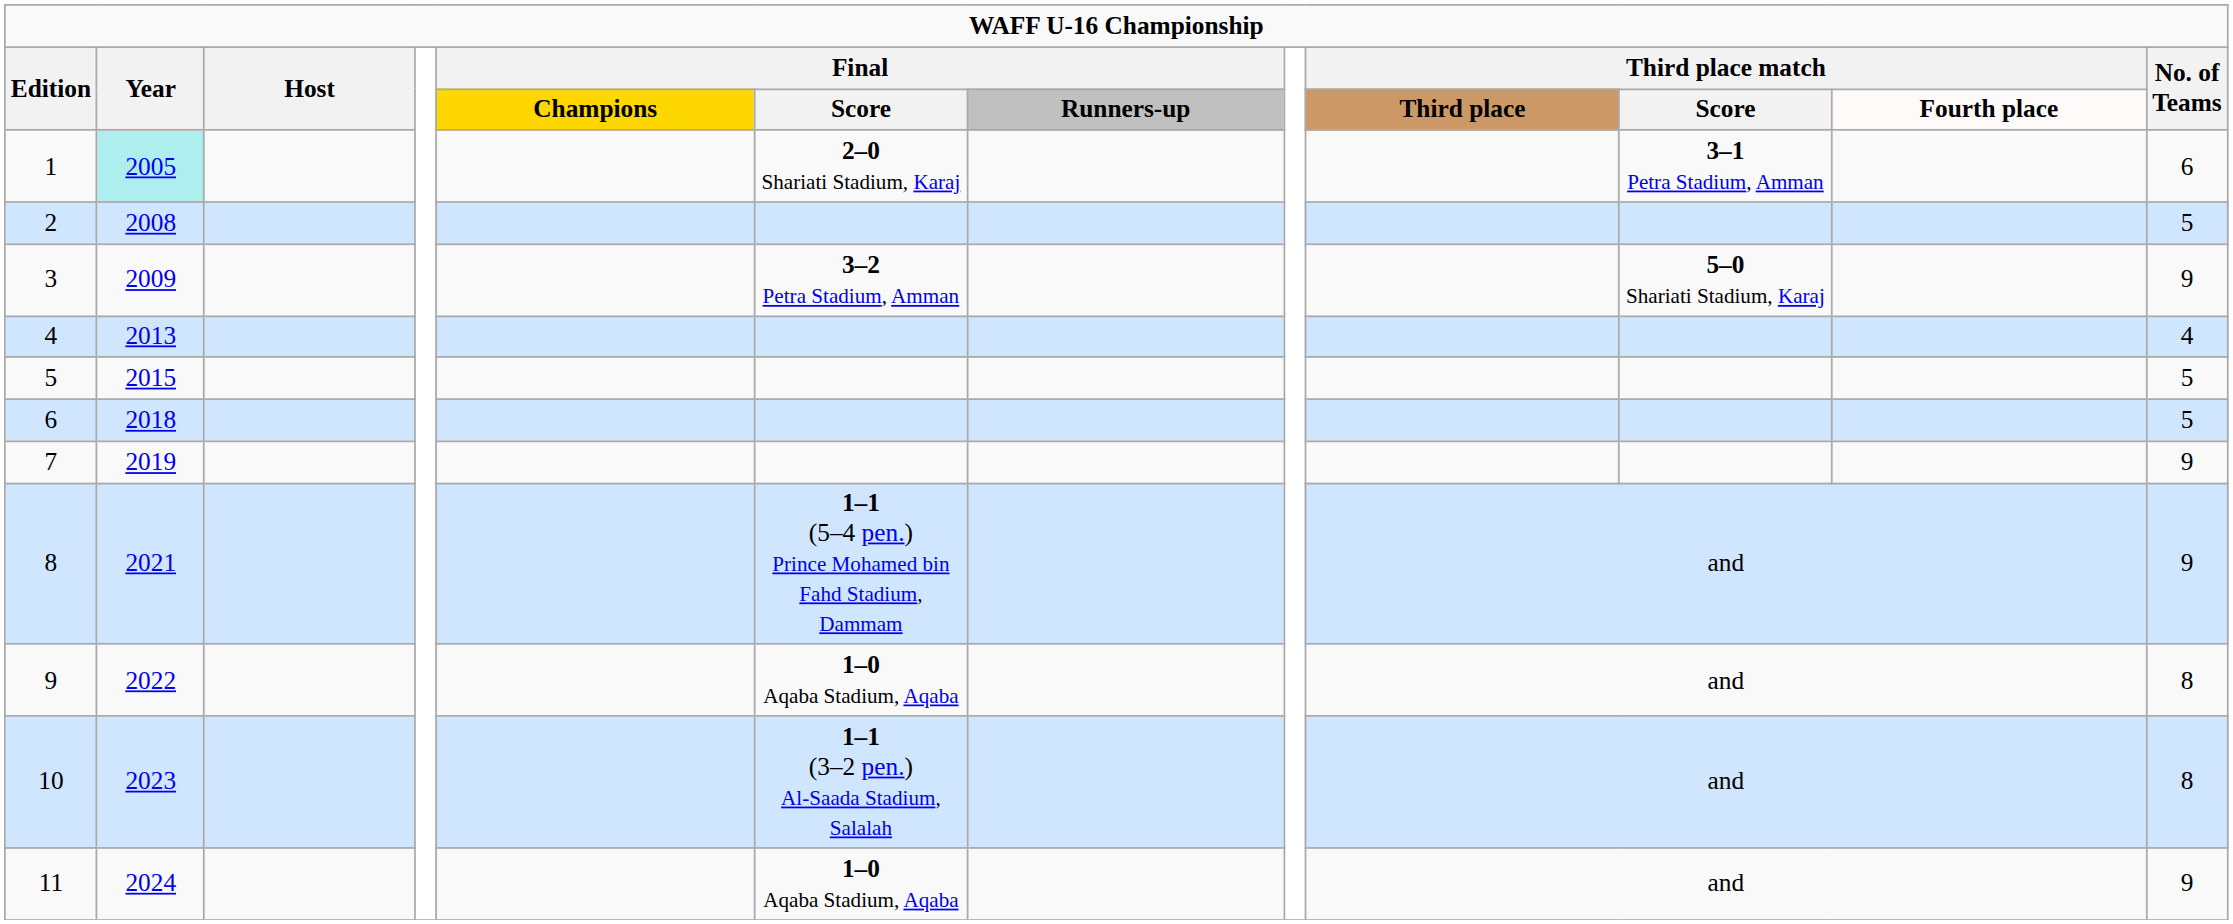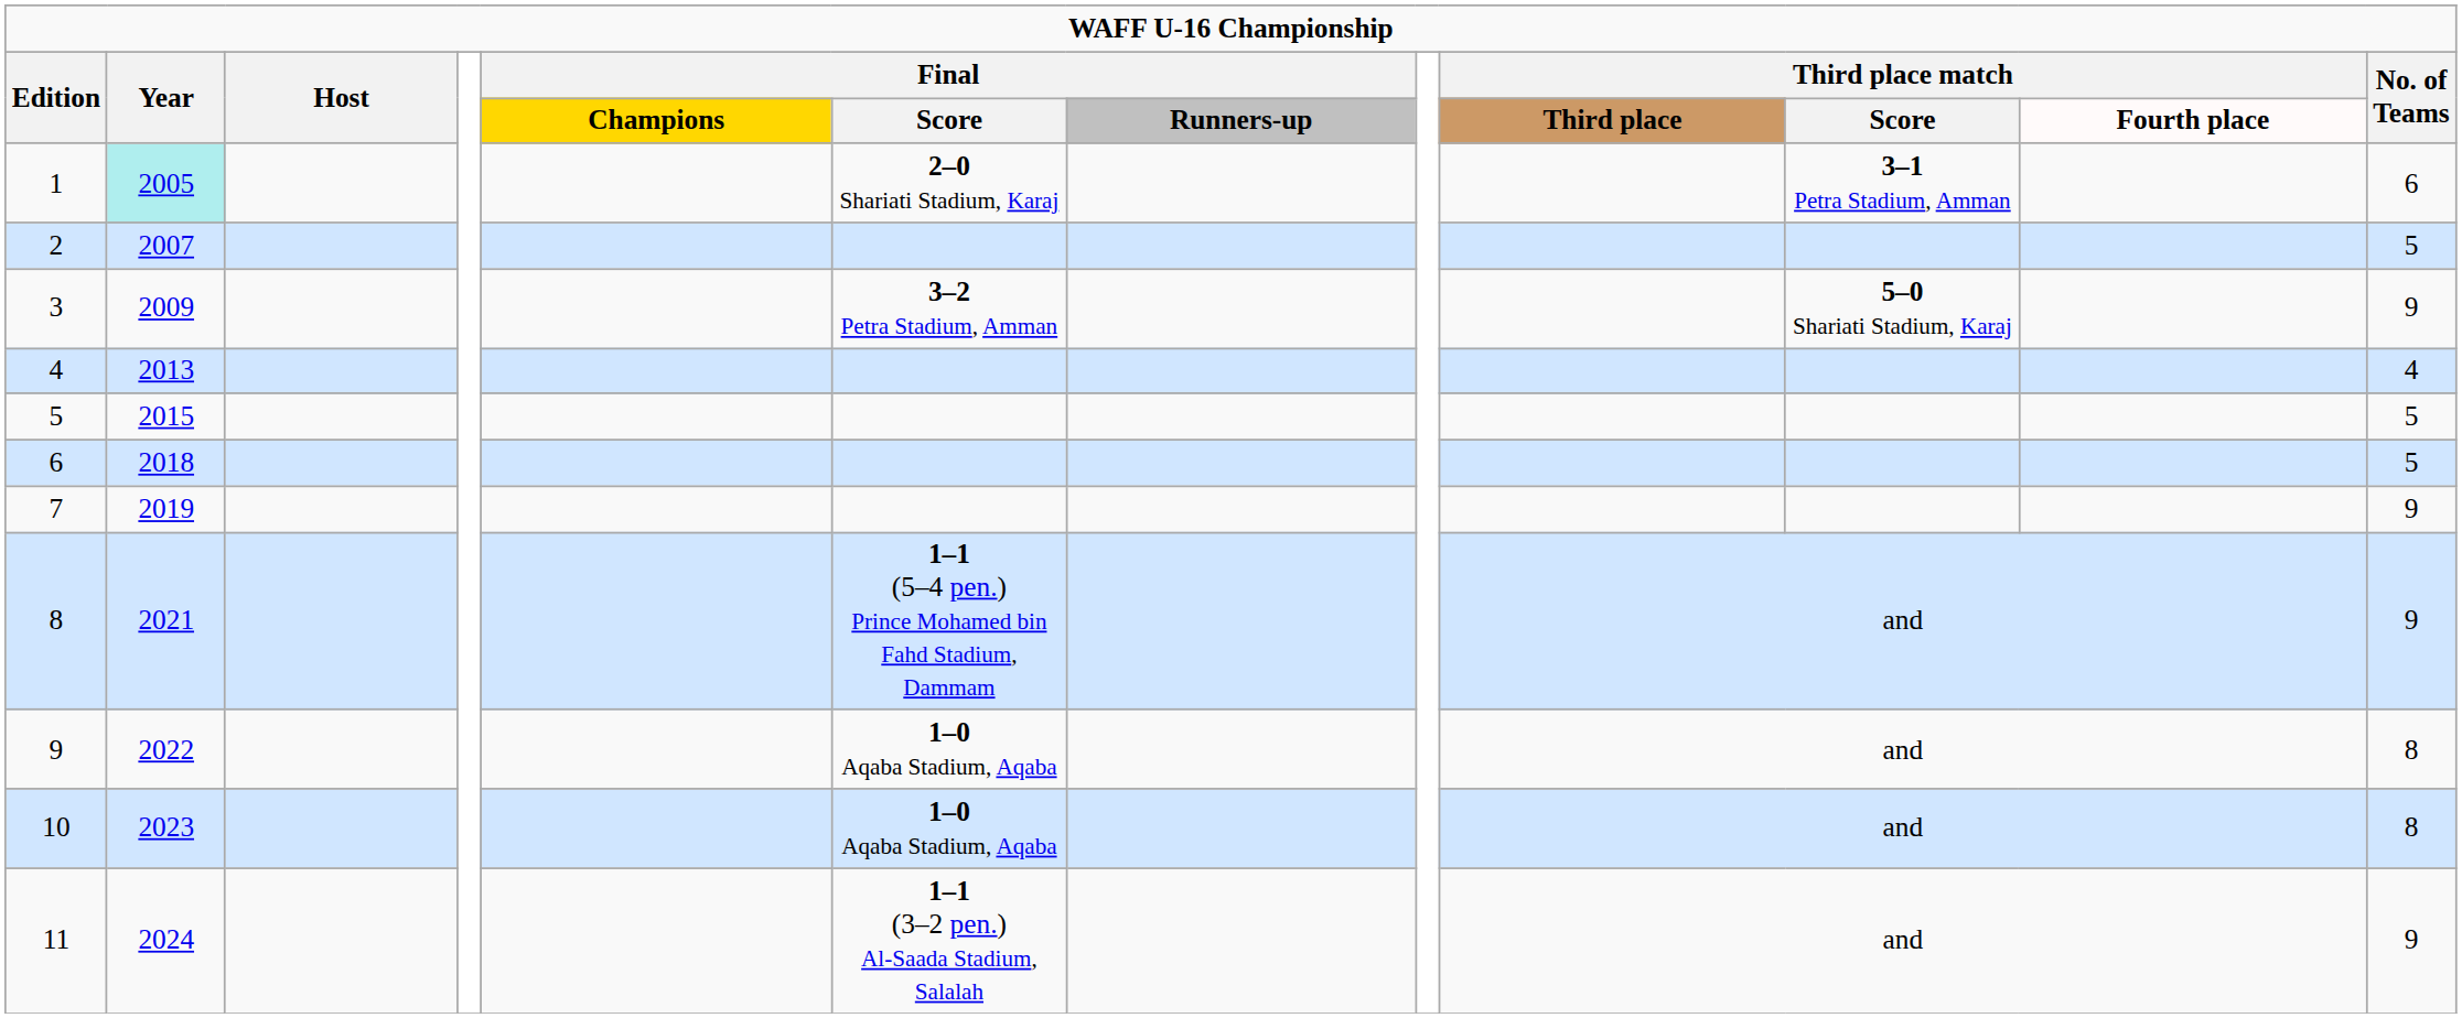 <table class="wikitable" style="font-size:90%; text-align:center; width:100%;">
 <tr>
 <td colspan=12 width = 100%><strong>WAFF U-16 Championship</strong></td>
 </tr>
 <tr>
 <th rowspan=2 width=3%>Edition</th>
 <th rowspan=2 width=5%>Year</th>
 <th rowspan=2 width=10%>Host</th>
 <th rowspan="13" width="1%" style="background:#ffffff;"></th>
 <th colspan=3>Final</th>
 <th rowspan="13" width="1%" style="background:#ffffff;"></th>
 <th colspan=3>Third place match</th>
 <th rowspan=2 width=4%>No. of Teams</th>
 </tr>
 <tr>
 <th style="width:15%; background:gold;">Champions</th>
 <th width=10%>Score</th>
 <th style="width:15%; background:silver;">Runners-up</th>
 <th style="width:15%; background:#c96;">Third place</th>
 <th width=10%>Score</th>
 <th style="width:15%; background:snow;">Fourth place</th>
 </tr>
 <tr>
 <td>1</td>
 <td style="background: paleturquoise;"><a href='#'>2005</a></td>
 <td align="left"></td>
 <td><strong></strong></td>
 <td><strong>2–0</strong><br><small>Shariati Stadium, <a href='#'>Karaj</a></small></td>
 <td></td>
 <td></td>
 <td><strong>3–1</strong><br><small><a href='#'>Petra Stadium</a>, <a href='#'>Amman</a></small></td>
 <td></td>
 <td>6</td>
 </tr>
 <tr style="background:#D0E6FF">
 <td>2</td>
-<td><a href='#'>2008</a></td>
+<td><a href='#'>2007</a></td>
 <td align="left"></td>
 <td><strong></strong></td>
 <td></td>
 <td></td>
 <td></td>
 <td></td>
 <td></td>
 <td>5</td>
 </tr>
 <tr>
 <td>3</td>
 <td><a href='#'>2009</a></td>
 <td align="left"></td>
 <td><strong></strong></td>
 <td><strong>3–2</strong><br><small><a href='#'>Petra Stadium</a>, <a href='#'>Amman</a></small></td>
 <td></td>
 <td></td>
 <td><strong>5–0</strong><br><small>Shariati Stadium, <a href='#'>Karaj</a></small></td>
 <td></td>
 <td>9</td>
 </tr>
 <tr style="background:#D0E6FF">
 <td>4</td>
 <td><a href='#'>2013</a></td>
 <td align="left"></td>
 <td><strong></strong></td>
 <td></td>
 <td></td>
 <td></td>
 <td></td>
 <td></td>
 <td>4</td>
 </tr>
 <tr>
 <td>5</td>
 <td><a href='#'>2015</a></td>
 <td align="left"></td>
 <td><strong></strong></td>
 <td></td>
 <td></td>
 <td></td>
 <td></td>
 <td></td>
 <td>5</td>
 </tr>
 <tr style="background:#D0E6FF">
 <td>6</td>
 <td><a href='#'>2018</a></td>
 <td align="left"></td>
 <td><strong></strong></td>
 <td></td>
 <td></td>
 <td></td>
 <td></td>
 <td></td>
 <td>5</td>
 </tr>
 <tr>
 <td>7</td>
 <td><a href='#'>2019</a></td>
 <td align="left"></td>
 <td><strong></strong></td>
 <td></td>
 <td></td>
 <td></td>
 <td></td>
 <td></td>
 <td>9</td>
 </tr>
 <tr style="background:#D0E6FF">
 <td>8</td>
 <td><a href='#'>2021</a></td>
 <td align="left"></td>
 <td><strong></strong></td>
 <td><strong>1–1</strong> <br>(5–4 <a href='#'>pen.</a>)<br><small><a href='#'>Prince Mohamed bin Fahd Stadium</a>, <a href='#'>Dammam</a></small></td>
 <td></td>
 <td colspan="3"> and </td>
 <td>9</td>
 </tr>
 <tr>
 <td>9</td>
 <td><a href='#'>2022</a></td>
 <td align="left"></td>
 <td><strong></strong></td>
 <td><strong>1–0</strong><br><small>Aqaba Stadium, <a href='#'>Aqaba</a></small></td>
 <td></td>
 <td colspan="3"> and </td>
 <td>8</td>
 </tr>
 <tr style="background:#D0E6FF">
 <td>10</td>
 <td><a href='#'>2023</a></td>
 <td align="left"></td>
 <td><strong></strong></td>
-<td><strong>1–1</strong> <br>(3–2 <a href='#'>pen.</a>)<br><small><a href='#'>Al-Saada Stadium</a>, <a href='#'>Salalah</a></small></td>
+<td><strong>1–0</strong><br><small>Aqaba Stadium, <a href='#'>Aqaba</a></small></td>
 <td></td>
 <td colspan="3"> and </td>
 <td>8</td>
 </tr>
 <tr>
 <td>11</td>
 <td><a href='#'>2024</a></td>
 <td align="left"></td>
 <td><strong></strong></td>
-<td><strong>1–0</strong><br><small>Aqaba Stadium, <a href='#'>Aqaba</a></small></td>
+<td><strong>1–1</strong> <br>(3–2 <a href='#'>pen.</a>)<br><small><a href='#'>Al-Saada Stadium</a>, <a href='#'>Salalah</a></small></td>
 <td></td>
 <td colspan="3"> and </td>
 <td>9</td>
 </tr>
 </table>
